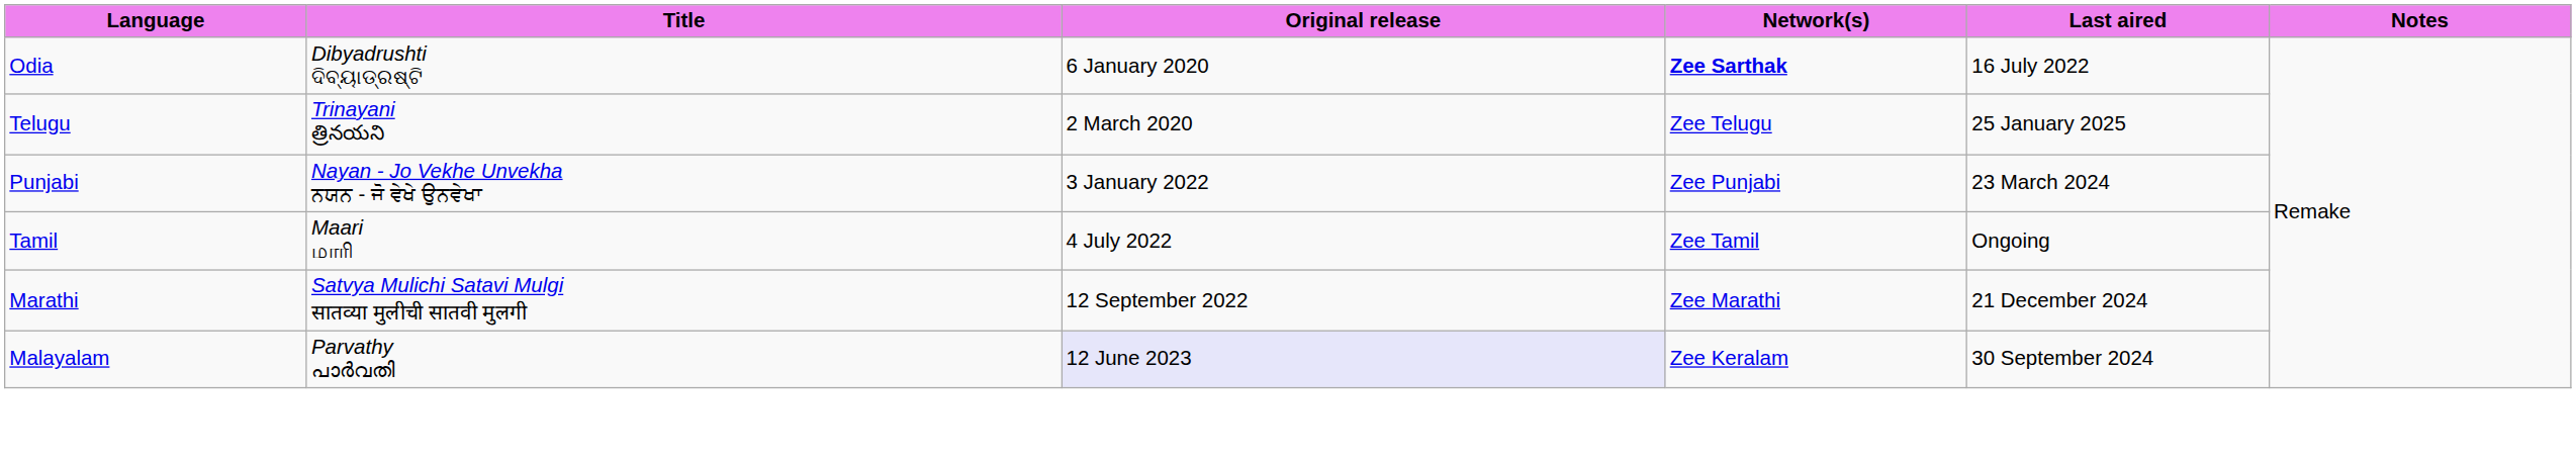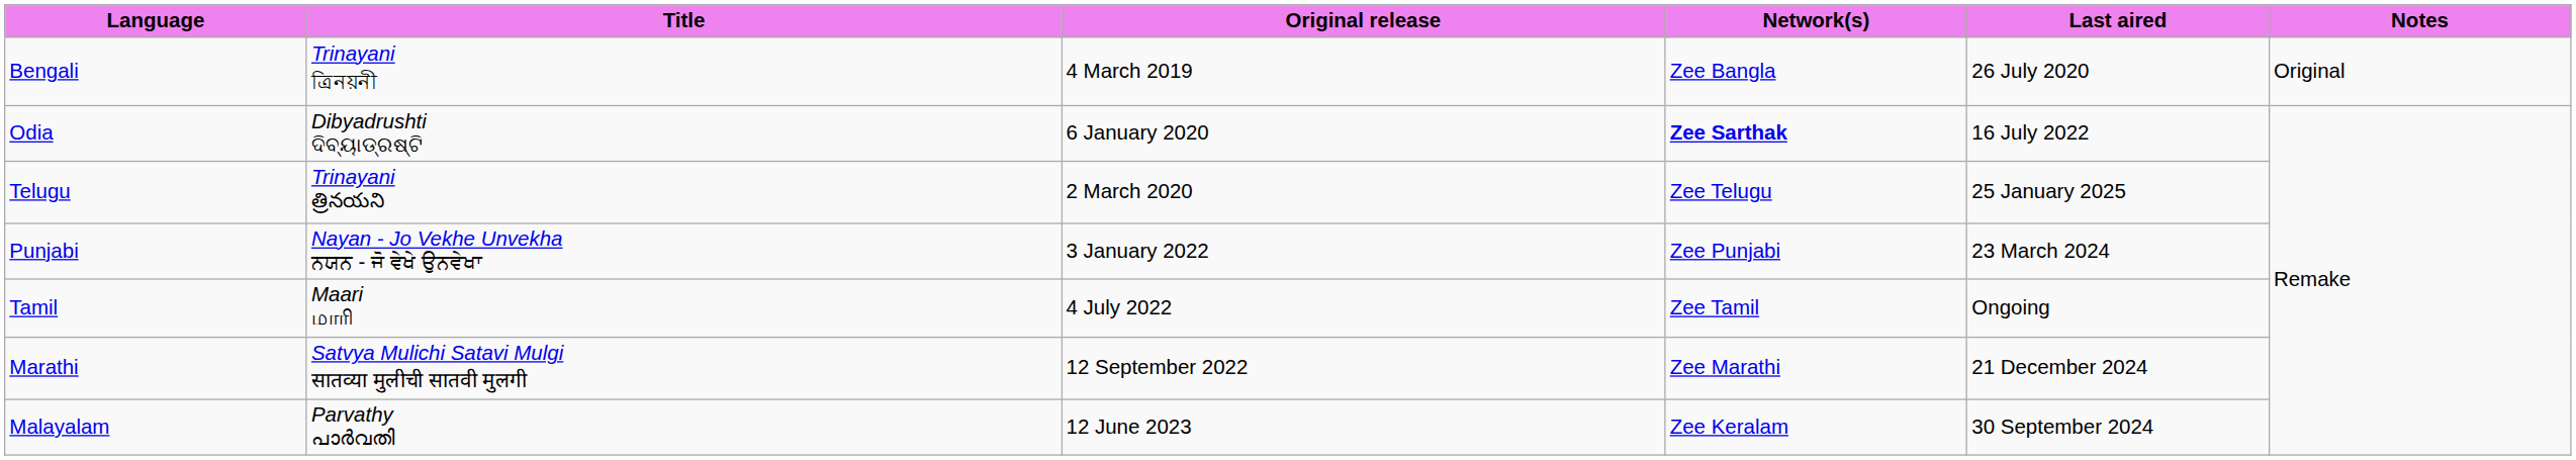 <table class="wikitable" style="width: 100%; margin-right: 0;">
 <tr>
 <th style="background:Violet; width:10%;">Language</th>
 <th style="background:Violet; width:25%;">Title</th>
 <th style="background:Violet; width:20%;">Original release</th>
 <th style="background:Violet; width:10%;">Network(s)</th>
 <th style="background:Violet; width:10%;">Last aired</th>
 <th style="background:Violet; width:10%;">Notes</th>
+</tr>
+<tr>
+<td><a href='#'>Bengali</a></td>
+<td><em><a href='#'>Trinayani</a></em> <br> ত্রিনয়নী</td>
+<td>4 March 2019</td>
+<td><a href='#'>Zee Bangla</a></td>
+<td>26 July 2020</td>
+<td>Original</td>
 </tr>
 <tr>
 <td><a href='#'>Odia</a></td>
 <td><em>Dibyadrushti</em> <br> ଦିବ୍ୟାଡ୍ରଷ୍ଟି</td>
 <td>6 January 2020</td>
 <td><strong><a href='#'>Zee Sarthak</a></strong></td>
 <td>16 July 2022</td>
 <td rowspan="6">Remake</td>
 </tr>
 <tr>
 <td><a href='#'>Telugu</a></td>
 <td><em><a href='#'>Trinayani</a></em> <br> త్రినయని</td>
 <td>2 March 2020</td>
 <td><a href='#'>Zee Telugu</a></td>
 <td>25 January 2025</td>
 </tr>
 <tr>
 <td><a href='#'>Punjabi</a></td>
 <td><em><a href='#'>Nayan - Jo Vekhe Unvekha</a></em> <br> ਨਯਨ - ਜੋ ਵੇਖੇ ਉਨਵੇਖਾ</td>
 <td>3 January 2022</td>
 <td><a href='#'>Zee Punjabi</a></td>
 <td>23 March 2024</td>
 </tr>
 <tr>
 <td><a href='#'>Tamil</a></td>
 <td><em>Maari</em> <br> மாரி</td>
 <td>4 July 2022</td>
 <td><a href='#'>Zee Tamil</a></td>
 <td>Ongoing</td>
 </tr>
 <tr>
 <td><a href='#'>Marathi</a></td>
 <td><em><a href='#'>Satvya Mulichi Satavi Mulgi</a></em> <br> सातव्या मुलीची सातवी मुलगी</td>
 <td>12 September 2022</td>
 <td><a href='#'>Zee Marathi</a></td>
 <td>21 December 2024</td>
 </tr>
 <tr>
 <td><a href='#'>Malayalam</a></td>
 <td><em>Parvathy</em> <br> പാർവതി</td>
-<td style="background: lavender;">12 June 2023</td>
+<td>12 June 2023</td>
 <td><a href='#'>Zee Keralam</a></td>
 <td>30 September 2024</td>
 </tr>
 </table>
